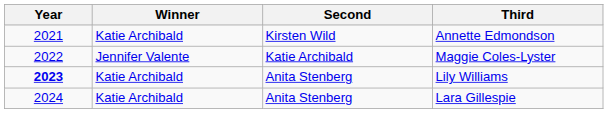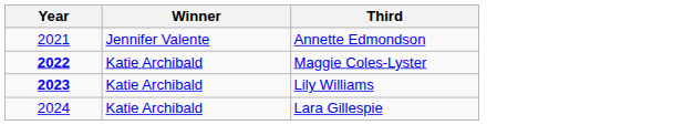 <table class="wikitable alternance sortable">
 <tr bgcolor="#CCCCCC">
 <th width="100"><strong>Year</strong></th>
 <th width="200"><strong>Winner</strong></th>
-<th width="200"><strong>Second</strong></th>
 <th width="200"><strong>Third</strong></th>
 </tr>
 <tr>
 <td align="center"><a href='#'>2021</a></td>
-<td> <a href='#'>Katie Archibald</a></td>
-<td> <a href='#'>Kirsten Wild</a></td>
+<td> <a href='#'>Jennifer Valente</a></td>
 <td> <a href='#'>Annette Edmondson</a></td>
 </tr>
 <tr>
-<td align="center"><a href='#'>2022</a></td>
-<td> <a href='#'>Jennifer Valente</a></td>
+<td align="center"><strong><a href='#'>2022</a></strong></td>
 <td> <a href='#'>Katie Archibald</a></td>
 <td> <a href='#'>Maggie Coles-Lyster</a></td>
 </tr>
 <tr>
 <td align="center"><strong><a href='#'>2023</a></strong></td>
 <td> <a href='#'>Katie Archibald</a></td>
-<td> <a href='#'>Anita Stenberg</a></td>
 <td> <a href='#'>Lily Williams</a></td>
 </tr>
 <tr>
 <td align="center"><a href='#'>2024</a></td>
 <td> <a href='#'>Katie Archibald</a></td>
-<td> <a href='#'>Anita Stenberg</a></td>
 <td> <a href='#'>Lara Gillespie</a></td>
 </tr>
 </table>
